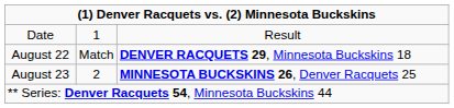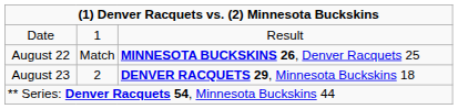 <table class="wikitable" style="font-size:92%; text-align:left; line-height:normal; width=50%">
 <tr>
 <td style="text-align:center;" colspan=3><strong>(1) Denver Racquets vs. (2) Minnesota Buckskins</strong></td>
 </tr>
 <tr>
 <td style="text-align:center; width:75px">Date</td>
 <td style="text-align:center;">1</td>
 <td style="text-align:center; width:375px">Result</td>
 </tr>
 <tr>
 <td style="text-align:center;">August 22</td>
 <td style="text-align:center; width:40px">Match</td>
-<td><strong><a href='#'>DENVER RACQUETS</a> 29</strong>, <a href='#'>Minnesota Buckskins</a> 18</td>
+<td><strong><a href='#'>MINNESOTA BUCKSKINS</a> 26</strong>, <a href='#'>Denver Racquets</a> 25</td>
 </tr>
 <tr>
 <td style="text-align:center;">August 23</td>
 <td style="text-align:center;">2</td>
-<td><strong><a href='#'>MINNESOTA BUCKSKINS</a> 26</strong>, <a href='#'>Denver Racquets</a> 25</td>
+<td><strong><a href='#'>DENVER RACQUETS</a> 29</strong>, <a href='#'>Minnesota Buckskins</a> 18</td>
 </tr>
 <tr>
 <td style="text-align:left;" colspan=3>** Series: <strong><a href='#'>Denver Racquets</a> 54</strong>, <a href='#'>Minnesota Buckskins</a> 44</td>
 </tr>
 </table>
